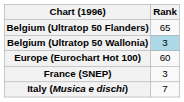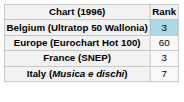 <table class="wikitable sortable plainrowheaders" style="text-align:center">
 <tr>
 <th>Chart (1996)</th>
 <th>Rank</th>
-</tr>
-<tr>
-<th scope="row">Belgium (Ultratop 50 Flanders)</th>
-<td>65</td>
 </tr>
 <tr>
 <th scope="row">Belgium (Ultratop 50 Wallonia)</th>
 <td style="background: lightblue;">3</td>
 </tr>
 <tr>
 <th scope="row">Europe (Eurochart Hot 100)</th>
 <td>60</td>
 </tr>
 <tr>
 <th scope="row">France (SNEP)</th>
 <td>3</td>
 </tr>
 <tr>
 <th scope="row">Italy (<em>Musica e dischi</em>)</th>
 <td>7</td>
 </tr>
 </table>
